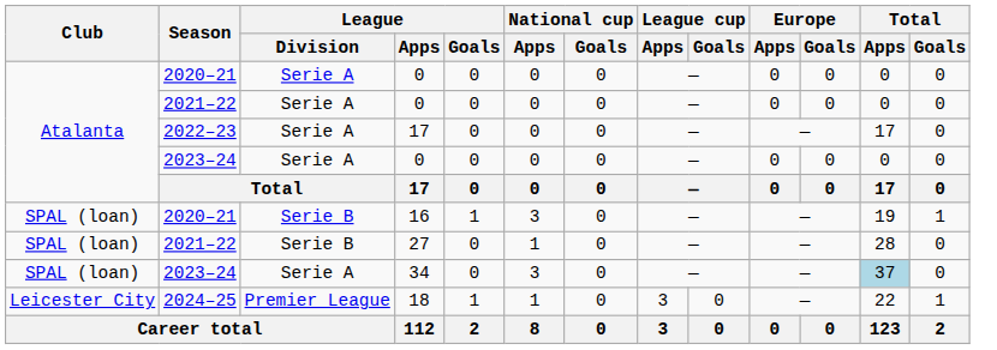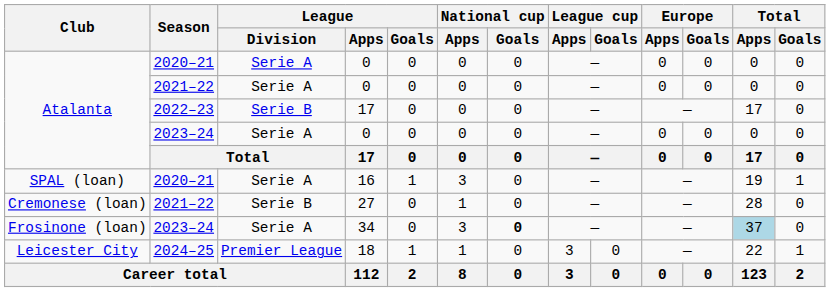 <table class="wikitable" style="text-align:center">
 <tr>
 <th rowspan="2">Club</th>
 <th rowspan="2">Season</th>
 <th colspan="3">League</th>
 <th colspan="2">National cup</th>
 <th colspan="2">League cup</th>
 <th colspan="2">Europe</th>
 <th colspan="2">Total</th>
 </tr>
 <tr>
 <th>Division</th>
 <th>Apps</th>
 <th>Goals</th>
 <th>Apps</th>
 <th>Goals</th>
 <th>Apps</th>
 <th>Goals</th>
 <th>Apps</th>
 <th>Goals</th>
 <th>Apps</th>
 <th>Goals</th>
 </tr>
 <tr>
 <td rowspan="5"><a href='#'>Atalanta</a></td>
 <td><a href='#'>2020–21</a></td>
 <td><a href='#'>Serie A</a></td>
 <td>0</td>
 <td>0</td>
 <td>0</td>
 <td>0</td>
 <td colspan="2">—</td>
 <td>0</td>
 <td>0</td>
 <td>0</td>
 <td>0</td>
 </tr>
 <tr>
 <td><a href='#'>2021–22</a></td>
 <td>Serie A</td>
 <td>0</td>
 <td>0</td>
 <td>0</td>
 <td>0</td>
 <td colspan="2">—</td>
 <td>0</td>
 <td>0</td>
 <td>0</td>
 <td>0</td>
 </tr>
 <tr>
 <td><a href='#'>2022–23</a></td>
-<td>Serie A</td>
+<td><a href='#'>Serie B</a></td>
 <td>17</td>
 <td>0</td>
 <td>0</td>
 <td>0</td>
 <td colspan="2">—</td>
 <td colspan="2">—</td>
 <td>17</td>
 <td>0</td>
 </tr>
 <tr>
 <td><a href='#'>2023–24</a></td>
 <td>Serie A</td>
 <td>0</td>
 <td>0</td>
 <td>0</td>
 <td>0</td>
 <td colspan="2">—</td>
 <td>0</td>
 <td>0</td>
 <td>0</td>
 <td>0</td>
 </tr>
 <tr>
 <th colspan="2">Total</th>
 <th>17</th>
 <th>0</th>
 <th>0</th>
 <th>0</th>
 <th colspan="2">—</th>
 <th>0</th>
 <th>0</th>
 <th>17</th>
 <th>0</th>
 </tr>
 <tr>
 <td><a href='#'>SPAL</a> (loan)</td>
 <td><a href='#'>2020–21</a></td>
-<td><a href='#'>Serie B</a></td>
+<td>Serie A</td>
 <td>16</td>
 <td>1</td>
 <td>3</td>
 <td>0</td>
 <td colspan="2">—</td>
 <td colspan="2">—</td>
 <td>19</td>
 <td>1</td>
 </tr>
 <tr>
-<td><a href='#'>SPAL</a> (loan)</td>
+<td><a href='#'>Cremonese</a> (loan)</td>
 <td><a href='#'>2021–22</a></td>
 <td>Serie B</td>
 <td>27</td>
 <td>0</td>
 <td>1</td>
 <td>0</td>
 <td colspan="2">—</td>
 <td colspan="2">—</td>
 <td>28</td>
 <td>0</td>
 </tr>
 <tr>
-<td><a href='#'>SPAL</a> (loan)</td>
+<td><a href='#'>Frosinone</a> (loan)</td>
 <td><a href='#'>2023–24</a></td>
 <td>Serie A</td>
 <td>34</td>
 <td>0</td>
 <td>3</td>
-<td>0</td>
+<td><strong>0</strong></td>
 <td colspan="2">—</td>
 <td colspan="2">—</td>
 <td style="background: lightblue;">37</td>
 <td>0</td>
 </tr>
 <tr>
 <td><a href='#'>Leicester City</a></td>
 <td><a href='#'>2024–25</a></td>
 <td><a href='#'>Premier League</a></td>
 <td>18</td>
 <td>1</td>
 <td>1</td>
 <td>0</td>
 <td>3</td>
 <td>0</td>
 <td colspan="2">—</td>
 <td>22</td>
 <td>1</td>
 </tr>
 <tr>
 <th colspan="3">Career total</th>
 <th>112</th>
 <th>2</th>
 <th>8</th>
 <th>0</th>
 <th>3</th>
 <th>0</th>
 <th>0</th>
 <th>0</th>
 <th>123</th>
 <th>2</th>
 </tr>
 </table>
